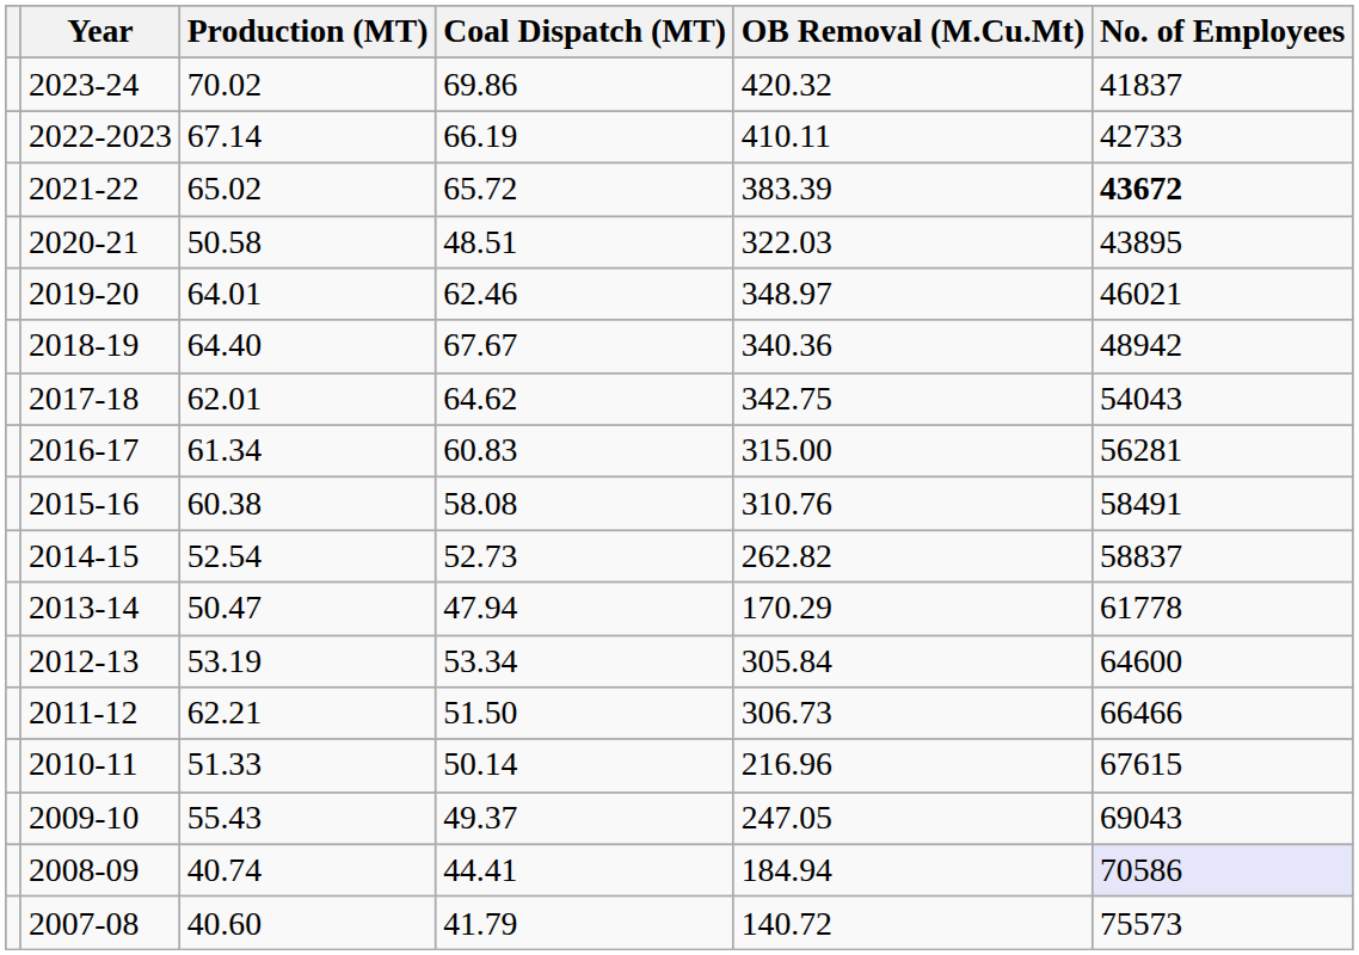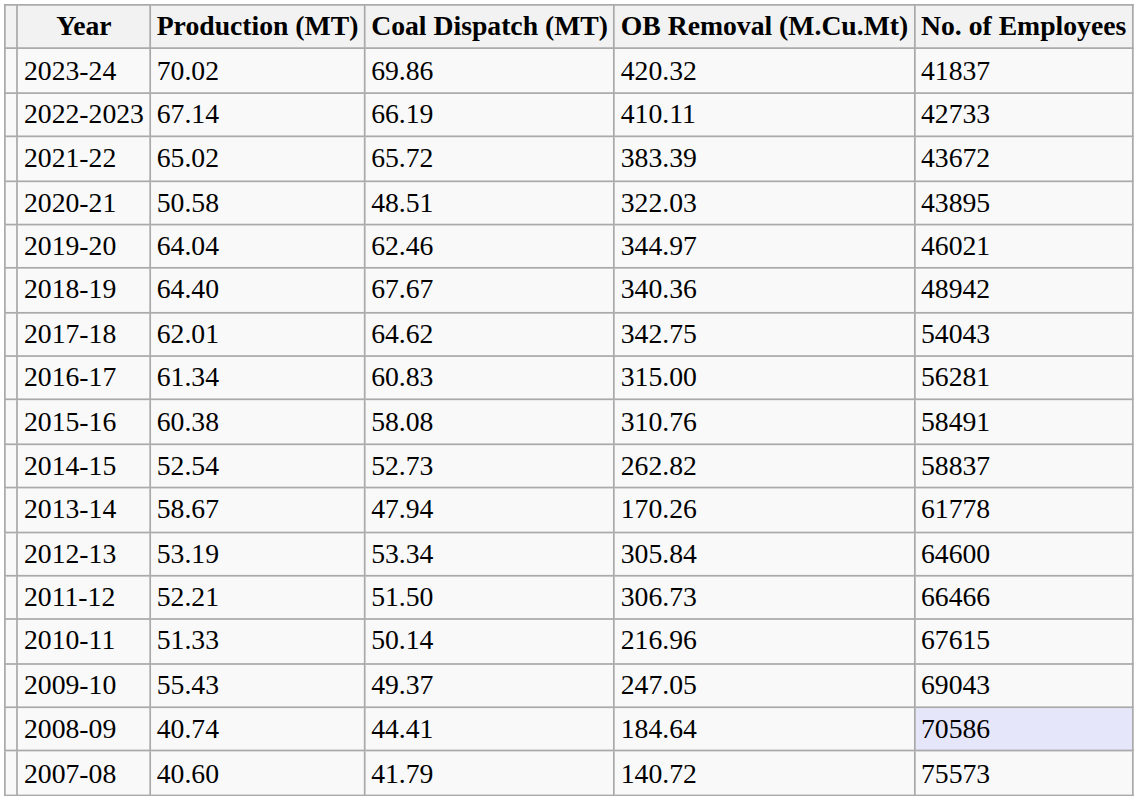 <table class="wikitable">
 <tr>
 <th></th>
 <th>Year</th>
 <th>Production (MT)</th>
 <th>Coal Dispatch (MT)</th>
 <th>OB Removal (M.Cu.Mt)</th>
 <th>No. of Employees</th>
 </tr>
 <tr>
 <td></td>
 <td>2023-24</td>
 <td>70.02</td>
 <td>69.86</td>
 <td>420.32</td>
 <td>41837</td>
 </tr>
 <tr>
 <td></td>
 <td>2022-2023</td>
 <td>67.14</td>
 <td>66.19</td>
 <td>410.11</td>
 <td>42733</td>
 </tr>
 <tr>
 <td></td>
 <td>2021-22</td>
 <td>65.02</td>
 <td>65.72</td>
 <td>383.39</td>
-<td><strong>43672</strong></td>
+<td>43672</td>
 </tr>
 <tr>
 <td></td>
 <td>2020-21</td>
 <td>50.58</td>
 <td>48.51</td>
 <td>322.03</td>
 <td>43895</td>
 </tr>
 <tr>
 <td></td>
 <td>2019-20</td>
-<td>64.01</td>
+<td>64.04</td>
 <td>62.46</td>
-<td>348.97</td>
+<td>344.97</td>
 <td>46021</td>
 </tr>
 <tr>
 <td></td>
 <td>2018-19</td>
 <td>64.40</td>
 <td>67.67</td>
 <td>340.36</td>
 <td>48942</td>
 </tr>
 <tr>
 <td></td>
 <td>2017-18</td>
 <td>62.01</td>
 <td>64.62</td>
 <td>342.75</td>
 <td>54043</td>
 </tr>
 <tr>
 <td></td>
 <td>2016-17</td>
 <td>61.34</td>
 <td>60.83</td>
 <td>315.00</td>
 <td>56281</td>
 </tr>
 <tr>
 <td></td>
 <td>2015-16</td>
 <td>60.38</td>
 <td>58.08</td>
 <td>310.76</td>
 <td>58491</td>
 </tr>
 <tr>
 <td></td>
 <td>2014-15</td>
 <td>52.54</td>
 <td>52.73</td>
 <td>262.82</td>
 <td>58837</td>
 </tr>
 <tr>
 <td></td>
 <td>2013-14</td>
-<td>50.47</td>
+<td>58.67</td>
 <td>47.94</td>
-<td>170.29</td>
+<td>170.26</td>
 <td>61778</td>
 </tr>
 <tr>
 <td></td>
 <td>2012-13</td>
 <td>53.19</td>
 <td>53.34</td>
 <td>305.84</td>
 <td>64600</td>
 </tr>
 <tr>
 <td></td>
 <td>2011-12</td>
-<td>62.21</td>
+<td>52.21</td>
 <td>51.50</td>
 <td>306.73</td>
 <td>66466</td>
 </tr>
 <tr>
 <td></td>
 <td>2010-11</td>
 <td>51.33</td>
 <td>50.14</td>
 <td>216.96</td>
 <td>67615</td>
 </tr>
 <tr>
 <td></td>
 <td>2009-10</td>
 <td>55.43</td>
 <td>49.37</td>
 <td>247.05</td>
 <td>69043</td>
 </tr>
 <tr>
 <td></td>
 <td>2008-09</td>
 <td>40.74</td>
 <td>44.41</td>
-<td>184.94</td>
+<td>184.64</td>
 <td style="background: lavender;">70586</td>
 </tr>
 <tr>
 <td></td>
 <td>2007-08</td>
 <td>40.60</td>
 <td>41.79</td>
 <td>140.72</td>
 <td>75573</td>
 </tr>
 </table>
